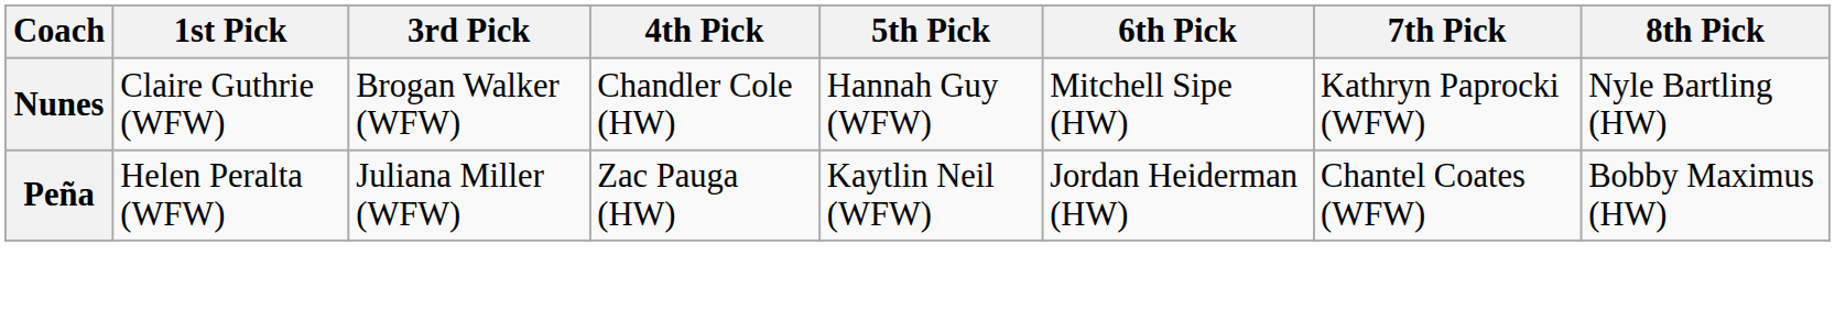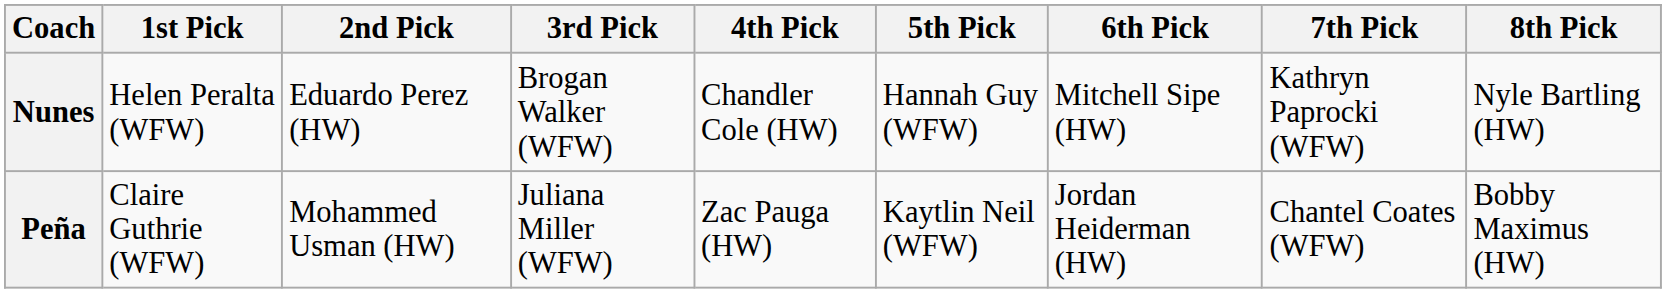 <table class="wikitable">
 <tr>
 <th>Coach</th>
 <th>1st Pick</th>
+<th>2nd Pick</th>
 <th>3rd Pick</th>
 <th>4th Pick</th>
 <th>5th Pick</th>
 <th>6th Pick</th>
 <th>7th Pick</th>
 <th>8th Pick</th>
 </tr>
 <tr>
 <th>Nunes</th>
-<td>Claire Guthrie (WFW)</td>
+<td>Helen Peralta (WFW)</td>
+<td>Eduardo Perez (HW)</td>
 <td>Brogan Walker (WFW)</td>
 <td>Chandler Cole (HW)</td>
 <td>Hannah Guy (WFW)</td>
 <td>Mitchell Sipe (HW)</td>
 <td>Kathryn Paprocki (WFW)</td>
 <td>Nyle Bartling (HW)</td>
 </tr>
 <tr>
 <th>Peña</th>
-<td>Helen Peralta (WFW)</td>
+<td>Claire Guthrie (WFW)</td>
+<td>Mohammed Usman (HW)</td>
 <td>Juliana Miller (WFW)</td>
 <td>Zac Pauga (HW)</td>
 <td>Kaytlin Neil (WFW)</td>
 <td>Jordan Heiderman (HW)</td>
 <td>Chantel Coates (WFW)</td>
 <td>Bobby Maximus (HW)</td>
 </tr>
 </table>
